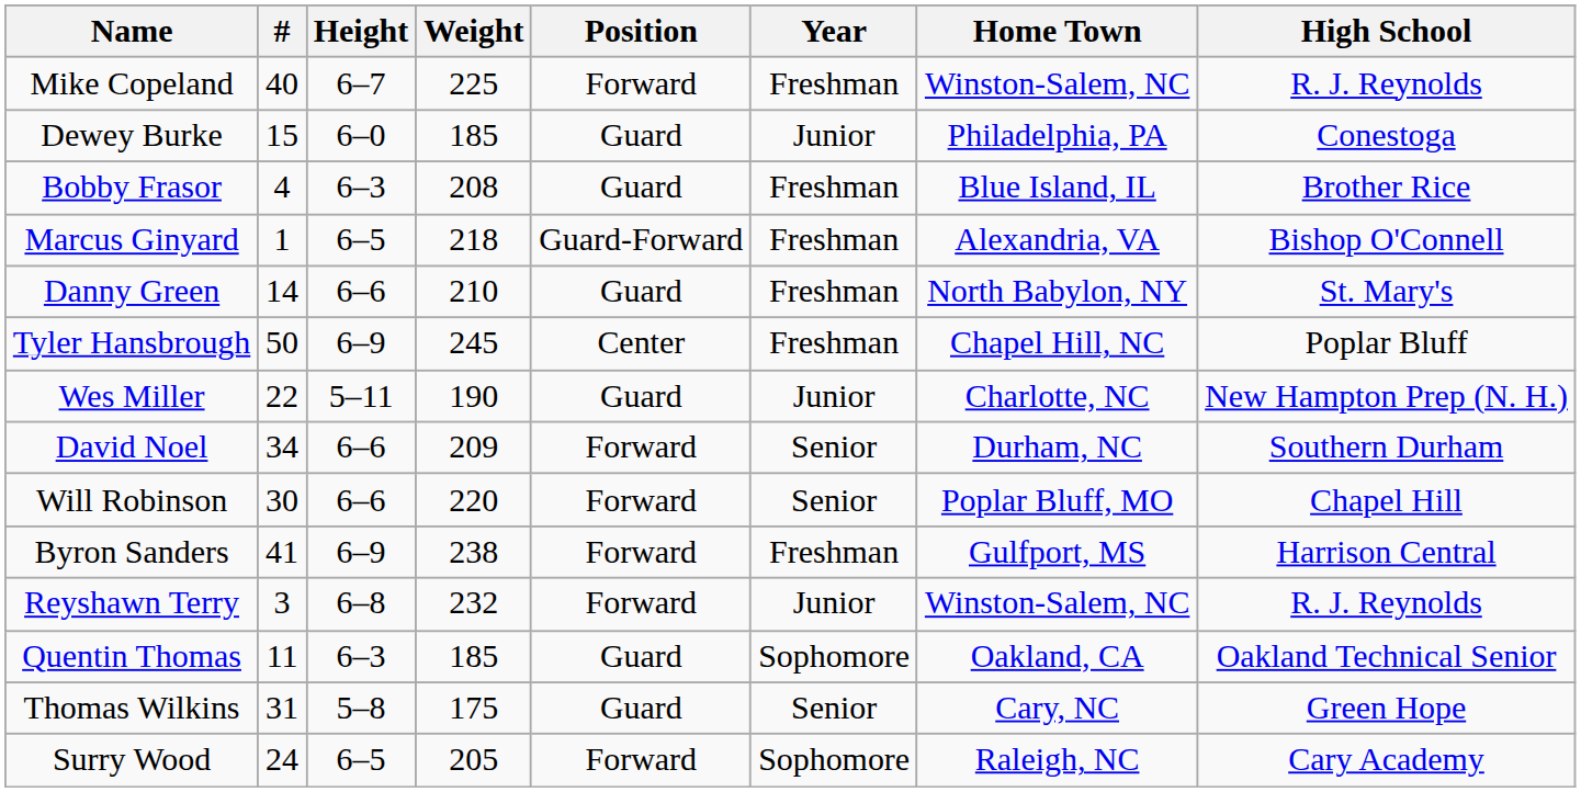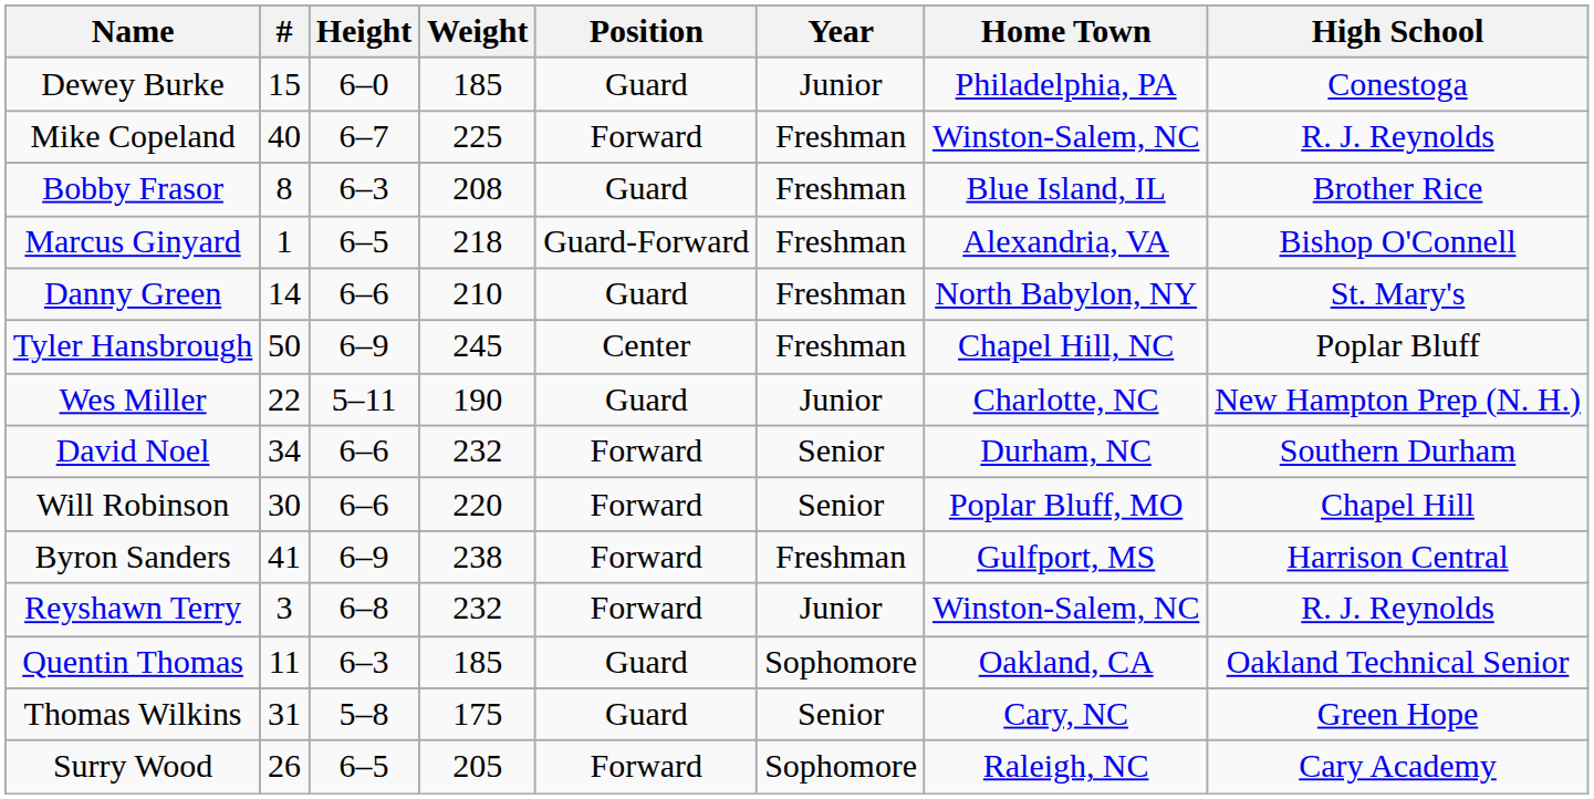 <table class="wikitable" style="text-align: center;">
 <tr>
 <th>Name</th>
 <th>#</th>
 <th>Height</th>
 <th>Weight</th>
 <th>Position</th>
 <th>Year</th>
 <th>Home Town</th>
 <th>High School</th>
 </tr>
 <tr>
+<td>Dewey Burke</td>
+<td>15</td>
+<td>6–0</td>
+<td>185</td>
+<td>Guard</td>
+<td>Junior</td>
+<td><a href='#'>Philadelphia, PA</a></td>
+<td><a href='#'>Conestoga</a></td>
+</tr>
+<tr>
 <td>Mike Copeland</td>
 <td>40</td>
 <td>6–7</td>
 <td>225</td>
 <td>Forward</td>
 <td>Freshman</td>
 <td><a href='#'>Winston-Salem, NC</a></td>
 <td><a href='#'>R. J. Reynolds</a></td>
 </tr>
 <tr>
-<td>Dewey Burke</td>
-<td>15</td>
-<td>6–0</td>
-<td>185</td>
-<td>Guard</td>
-<td>Junior</td>
-<td><a href='#'>Philadelphia, PA</a></td>
-<td><a href='#'>Conestoga</a></td>
-</tr>
-<tr>
 <td><a href='#'>Bobby Frasor</a></td>
-<td>4</td>
+<td>8</td>
 <td>6–3</td>
 <td>208</td>
 <td>Guard</td>
 <td>Freshman</td>
 <td><a href='#'>Blue Island, IL</a></td>
 <td><a href='#'>Brother Rice</a></td>
 </tr>
 <tr>
 <td><a href='#'>Marcus Ginyard</a></td>
 <td>1</td>
 <td>6–5</td>
 <td>218</td>
 <td>Guard-Forward</td>
 <td>Freshman</td>
 <td><a href='#'>Alexandria, VA</a></td>
 <td><a href='#'>Bishop O'Connell</a></td>
 </tr>
 <tr>
 <td><a href='#'>Danny Green</a></td>
 <td>14</td>
 <td>6–6</td>
 <td>210</td>
 <td>Guard</td>
 <td>Freshman</td>
 <td><a href='#'>North Babylon, NY</a></td>
 <td><a href='#'>St. Mary's</a></td>
 </tr>
 <tr>
 <td><a href='#'>Tyler Hansbrough</a></td>
 <td>50</td>
 <td>6–9</td>
 <td>245</td>
 <td>Center</td>
 <td>Freshman</td>
 <td><a href='#'>Chapel Hill, NC</a></td>
 <td>Poplar Bluff</td>
 </tr>
 <tr>
 <td><a href='#'>Wes Miller</a></td>
 <td>22</td>
 <td>5–11</td>
 <td>190</td>
 <td>Guard</td>
 <td>Junior</td>
 <td><a href='#'>Charlotte, NC</a></td>
 <td><a href='#'>New Hampton Prep (N. H.)</a></td>
 </tr>
 <tr>
 <td><a href='#'>David Noel</a></td>
 <td>34</td>
 <td>6–6</td>
-<td>209</td>
+<td>232</td>
 <td>Forward</td>
 <td>Senior</td>
 <td><a href='#'>Durham, NC</a></td>
 <td><a href='#'>Southern Durham</a></td>
 </tr>
 <tr>
 <td>Will Robinson</td>
 <td>30</td>
 <td>6–6</td>
 <td>220</td>
 <td>Forward</td>
 <td>Senior</td>
 <td><a href='#'>Poplar Bluff, MO</a></td>
 <td><a href='#'>Chapel Hill</a></td>
 </tr>
 <tr>
 <td>Byron Sanders</td>
 <td>41</td>
 <td>6–9</td>
 <td>238</td>
 <td>Forward</td>
 <td>Freshman</td>
 <td><a href='#'>Gulfport, MS</a></td>
 <td><a href='#'>Harrison Central</a></td>
 </tr>
 <tr>
 <td><a href='#'>Reyshawn Terry</a></td>
 <td>3</td>
 <td>6–8</td>
 <td>232</td>
 <td>Forward</td>
 <td>Junior</td>
 <td><a href='#'>Winston-Salem, NC</a></td>
 <td><a href='#'>R. J. Reynolds</a></td>
 </tr>
 <tr>
 <td><a href='#'>Quentin Thomas</a></td>
 <td>11</td>
 <td>6–3</td>
 <td>185</td>
 <td>Guard</td>
 <td>Sophomore</td>
 <td><a href='#'>Oakland, CA</a></td>
 <td><a href='#'>Oakland Technical Senior</a></td>
 </tr>
 <tr>
 <td>Thomas Wilkins</td>
 <td>31</td>
 <td>5–8</td>
 <td>175</td>
 <td>Guard</td>
 <td>Senior</td>
 <td><a href='#'>Cary, NC</a></td>
 <td><a href='#'>Green Hope</a></td>
 </tr>
 <tr>
 <td>Surry Wood</td>
-<td>24</td>
+<td>26</td>
 <td>6–5</td>
 <td>205</td>
 <td>Forward</td>
 <td>Sophomore</td>
 <td><a href='#'>Raleigh, NC</a></td>
 <td><a href='#'>Cary Academy</a></td>
 </tr>
 </table>
